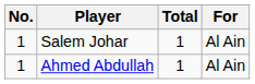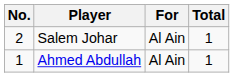 <table class="wikitable" style="font-size:100%; width: 20%; text-align: center;">
 <tr>
 <th>No.</th>
 <th>Player</th>
+<th>For</th>
 <th>Total</th>
-<th>For</th>
 </tr>
 <tr>
+<td>2</td>
+<td align=left>  Salem Johar</td>
+<td>Al Ain</td>
 <td>1</td>
-<td align=left>  Salem Johar</td>
-<td>1</td>
-<td>Al Ain</td>
 </tr>
 <tr>
 <td>1</td>
 <td align=left> <a href='#'>Ahmed Abdullah</a></td>
+<td>Al Ain</td>
 <td>1</td>
-<td>Al Ain</td>
 </tr>
 </table>
